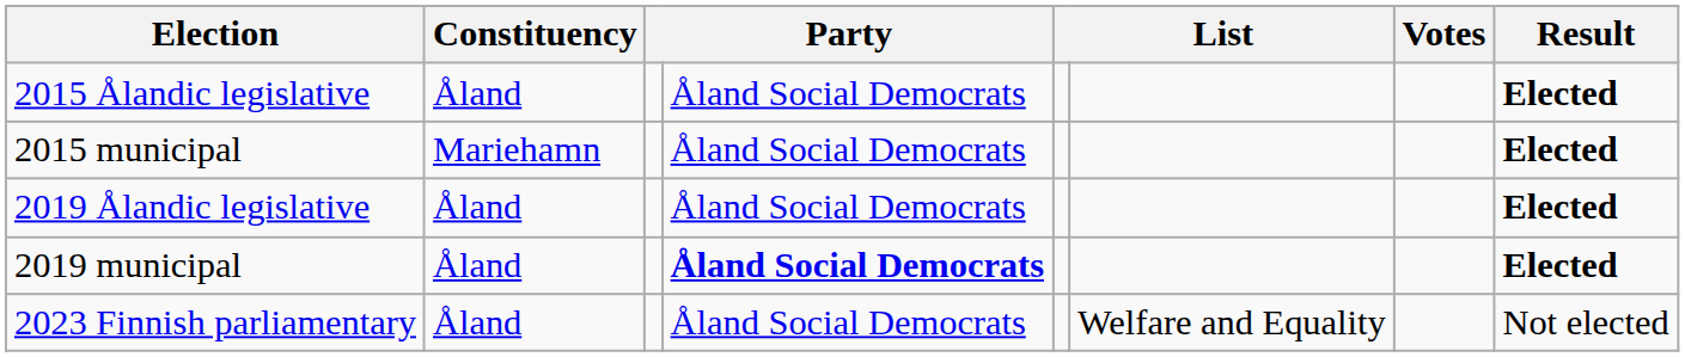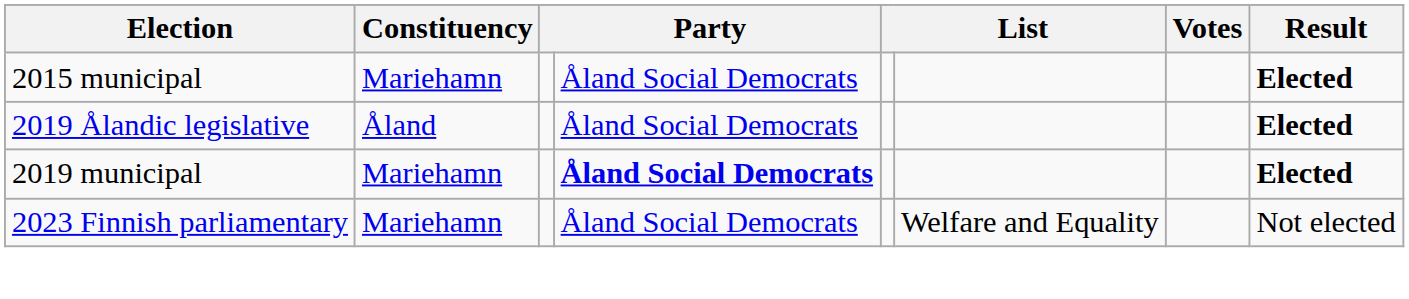 <table class="wikitable" style="text-align:left;">
 <tr>
 <th scope=col>Election</th>
 <th scope=col>Constituency</th>
 <th scope=col colspan="2">Party</th>
 <th scope=col colspan="2">List</th>
 <th scope=col>Votes</th>
 <th scope=col>Result</th>
-</tr>
-<tr>
-<td><a href='#'>2015 Ålandic legislative</a></td>
-<td><a href='#'>Åland</a></td>
-<td></td>
-<td><a href='#'>Åland Social Democrats</a></td>
-<td></td>
-<td></td>
-<td align=right></td>
-<td><strong>Elected</strong></td>
 </tr>
 <tr>
 <td>2015 municipal</td>
 <td><a href='#'>Mariehamn</a></td>
 <td></td>
 <td><a href='#'>Åland Social Democrats</a></td>
 <td></td>
 <td></td>
 <td align=right></td>
 <td><strong>Elected</strong></td>
 </tr>
 <tr>
 <td><a href='#'>2019 Ålandic legislative</a></td>
 <td><a href='#'>Åland</a></td>
 <td></td>
 <td><a href='#'>Åland Social Democrats</a></td>
 <td></td>
 <td></td>
 <td align=right></td>
 <td><strong>Elected</strong></td>
 </tr>
 <tr>
 <td>2019 municipal</td>
-<td><a href='#'>Åland</a></td>
+<td><a href='#'>Mariehamn</a></td>
 <td></td>
 <td><strong><a href='#'>Åland Social Democrats</a></strong></td>
 <td></td>
 <td></td>
 <td align=right></td>
 <td><strong>Elected</strong></td>
 </tr>
 <tr>
 <td><a href='#'>2023 Finnish parliamentary</a></td>
-<td><a href='#'>Åland</a></td>
+<td><a href='#'>Mariehamn</a></td>
 <td></td>
 <td><a href='#'>Åland Social Democrats</a></td>
 <td></td>
 <td>Welfare and Equality</td>
 <td align=right></td>
 <td>Not elected</td>
 </tr>
 </table>
